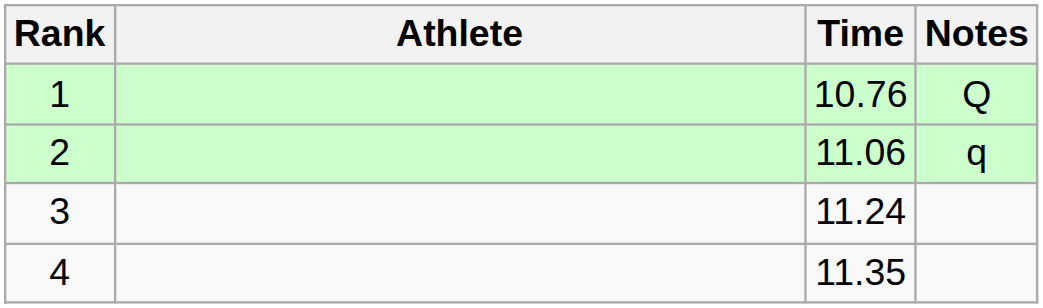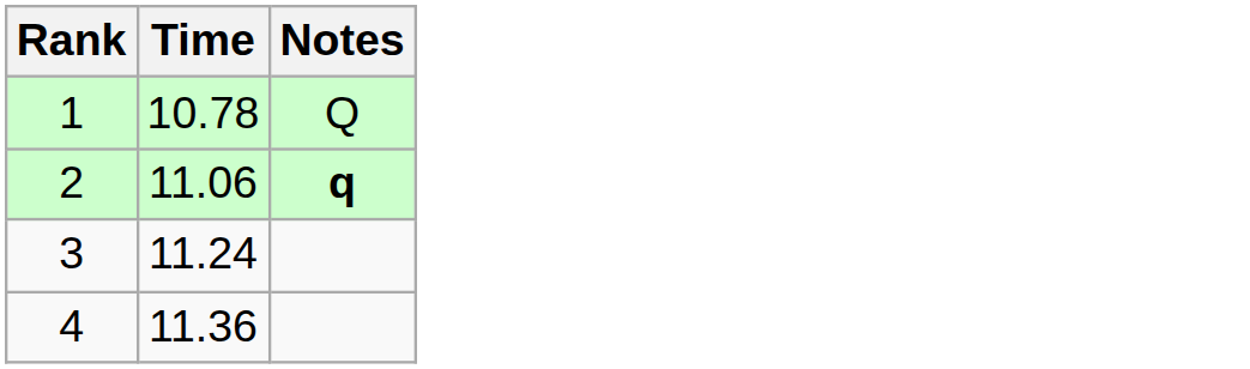 <table class="wikitable" style="text-align:center">
 <tr>
 <th>Rank</th>
-<th Style="width:18em">Athlete</th>
 <th>Time</th>
 <th>Notes</th>
 </tr>
 <tr style="background:#cfc">
 <td>1</td>
-<td style="text-align:left"></td>
-<td>10.76</td>
+<td>10.78</td>
 <td>Q</td>
 </tr>
 <tr style="background:#cfc">
 <td>2</td>
-<td style="text-align:left"></td>
 <td>11.06</td>
-<td>q</td>
+<td><strong>q</strong></td>
 </tr>
 <tr>
 <td>3</td>
-<td style="text-align:left"></td>
 <td>11.24</td>
 <td></td>
 </tr>
 <tr>
 <td>4</td>
-<td style="text-align:left"></td>
-<td>11.35</td>
+<td>11.36</td>
 <td></td>
 </tr>
 </table>
